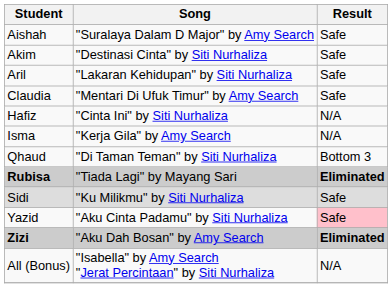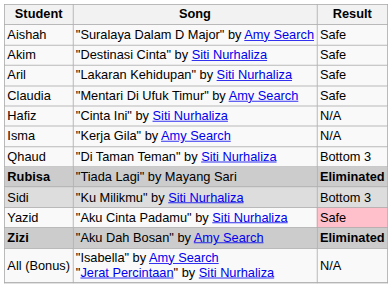 <table class="wikitable">
 <tr>
 <th>Student</th>
 <th>Song</th>
 <th>Result</th>
 </tr>
 <tr>
 <td>Aishah</td>
 <td>"Suralaya Dalam D Major" by <a href='#'>Amy Search</a></td>
 <td>Safe</td>
 </tr>
 <tr>
 <td>Akim</td>
 <td>"Destinasi Cinta" by <a href='#'>Siti Nurhaliza</a></td>
 <td>Safe</td>
 </tr>
 <tr>
 <td>Aril</td>
 <td>"Lakaran Kehidupan" by <a href='#'>Siti Nurhaliza</a></td>
 <td>Safe</td>
 </tr>
 <tr>
 <td>Claudia</td>
 <td>"Mentari Di Ufuk Timur" by <a href='#'>Amy Search</a></td>
 <td>Safe</td>
 </tr>
 <tr>
 <td>Hafiz</td>
 <td>"Cinta Ini" by <a href='#'>Siti Nurhaliza</a></td>
 <td>N/A</td>
 </tr>
 <tr>
 <td>Isma</td>
 <td>"Kerja Gila" by <a href='#'>Amy Search</a></td>
 <td>N/A</td>
 </tr>
 <tr>
 <td>Qhaud</td>
 <td>"Di Taman Teman" by <a href='#'>Siti Nurhaliza</a></td>
 <td>Bottom 3</td>
 </tr>
 <tr bgcolor="#CCCCCC">
 <td><strong>Rubisa</strong></td>
 <td>"Tiada Lagi" by Mayang Sari</td>
 <td><strong>Eliminated</strong></td>
 </tr>
 <tr bgcolor="#DDDDDD">
 <td>Sidi</td>
 <td>"Ku Milikmu" by <a href='#'>Siti Nurhaliza</a></td>
-<td>Safe</td>
+<td>Bottom 3</td>
 </tr>
 <tr>
 <td>Yazid</td>
 <td>"Aku Cinta Padamu" by <a href='#'>Siti Nurhaliza</a></td>
 <td style="background: pink;">Safe</td>
 </tr>
 <tr bgcolor="#CCCCCC">
 <td><strong>Zizi</strong></td>
 <td>"Aku Dah Bosan" by <a href='#'>Amy Search</a></td>
 <td><strong>Eliminated</strong></td>
 </tr>
 <tr>
 <td>All (Bonus)</td>
 <td>"Isabella" by <a href='#'>Amy Search</a> <br> "<a href='#'>Jerat Percintaan</a>" by <a href='#'>Siti Nurhaliza</a></td>
 <td>N/A</td>
 </tr>
 <tr>
 </tr>
 </table>
